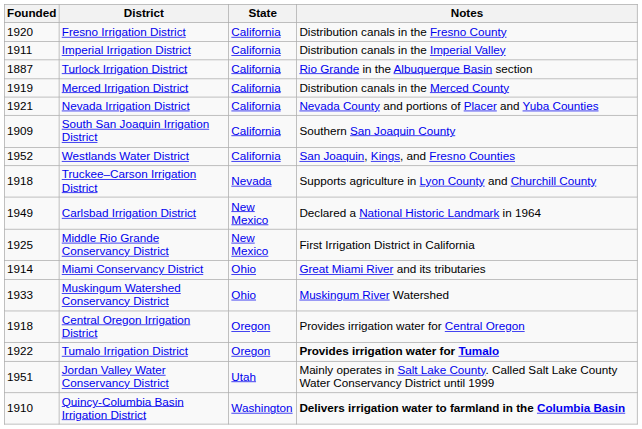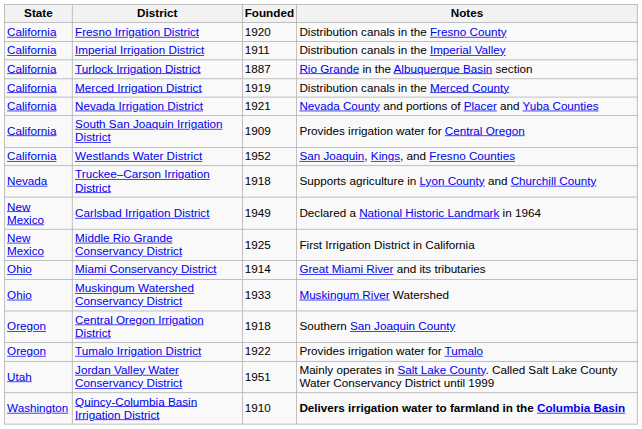 <table class="wikitable sortable">
 <tr>
+<th>State</th>
+<th>District</th>
 <th>Founded</th>
-<th>District</th>
-<th>State</th>
 <th>Notes</th>
 </tr>
 <tr>
+<td><a href='#'>California</a></td>
+<td><a href='#'>Fresno Irrigation District</a></td>
 <td>1920</td>
-<td><a href='#'>Fresno Irrigation District</a></td>
-<td><a href='#'>California</a></td>
 <td>Distribution canals in the <a href='#'>Fresno County</a></td>
 </tr>
 <tr>
+<td><a href='#'>California</a></td>
+<td><a href='#'>Imperial Irrigation District</a></td>
 <td>1911</td>
-<td><a href='#'>Imperial Irrigation District</a></td>
-<td><a href='#'>California</a></td>
 <td>Distribution canals in the <a href='#'>Imperial Valley</a></td>
 </tr>
 <tr>
+<td><a href='#'>California</a></td>
+<td><a href='#'>Turlock Irrigation District</a></td>
 <td>1887</td>
-<td><a href='#'>Turlock Irrigation District</a></td>
-<td><a href='#'>California</a></td>
 <td><a href='#'>Rio Grande</a> in the <a href='#'>Albuquerque Basin</a> section</td>
 </tr>
 <tr>
+<td><a href='#'>California</a></td>
+<td><a href='#'>Merced Irrigation District</a></td>
 <td>1919</td>
-<td><a href='#'>Merced Irrigation District</a></td>
-<td><a href='#'>California</a></td>
 <td>Distribution canals in the <a href='#'>Merced County</a></td>
 </tr>
 <tr>
+<td><a href='#'>California</a></td>
+<td><a href='#'>Nevada Irrigation District</a></td>
 <td>1921</td>
-<td><a href='#'>Nevada Irrigation District</a></td>
-<td><a href='#'>California</a></td>
 <td><a href='#'>Nevada County</a> and portions of <a href='#'>Placer</a> and <a href='#'>Yuba Counties</a></td>
 </tr>
 <tr>
+<td><a href='#'>California</a></td>
+<td><a href='#'>South San Joaquin Irrigation District</a></td>
 <td>1909</td>
-<td><a href='#'>South San Joaquin Irrigation District</a></td>
+<td>Provides irrigation water for <a href='#'>Central Oregon</a></td>
+</tr>
+<tr>
 <td><a href='#'>California</a></td>
+<td><a href='#'>Westlands Water District</a></td>
+<td>1952</td>
+<td><a href='#'>San Joaquin</a>, <a href='#'>Kings</a>, and <a href='#'>Fresno Counties</a></td>
+</tr>
+<tr>
+<td><a href='#'>Nevada</a></td>
+<td><a href='#'>Truckee–Carson Irrigation District</a></td>
+<td>1918</td>
+<td>Supports agriculture in <a href='#'>Lyon County</a> and <a href='#'>Churchill County</a></td>
+</tr>
+<tr>
+<td><a href='#'>New Mexico</a></td>
+<td><a href='#'>Carlsbad Irrigation District</a></td>
+<td>1949</td>
+<td>Declared a <a href='#'>National Historic Landmark</a> in 1964</td>
+</tr>
+<tr>
+<td><a href='#'>New Mexico</a></td>
+<td><a href='#'>Middle Rio Grande Conservancy District</a></td>
+<td>1925</td>
+<td>First Irrigation District in California</td>
+</tr>
+<tr>
+<td><a href='#'>Ohio</a></td>
+<td><a href='#'>Miami Conservancy District</a></td>
+<td>1914</td>
+<td><a href='#'>Great Miami River</a> and its tributaries</td>
+</tr>
+<tr>
+<td><a href='#'>Ohio</a></td>
+<td><a href='#'>Muskingum Watershed Conservancy District</a></td>
+<td>1933</td>
+<td><a href='#'>Muskingum River</a> Watershed</td>
+</tr>
+<tr>
+<td><a href='#'>Oregon</a></td>
+<td><a href='#'>Central Oregon Irrigation District</a></td>
+<td>1918</td>
 <td>Southern <a href='#'>San Joaquin County</a></td>
 </tr>
 <tr>
-<td>1952</td>
-<td><a href='#'>Westlands Water District</a></td>
-<td><a href='#'>California</a></td>
-<td><a href='#'>San Joaquin</a>, <a href='#'>Kings</a>, and <a href='#'>Fresno Counties</a></td>
+<td><a href='#'>Oregon</a></td>
+<td><a href='#'>Tumalo Irrigation District</a></td>
+<td>1922</td>
+<td>Provides irrigation water for <a href='#'>Tumalo</a></td>
 </tr>
 <tr>
-<td>1918</td>
-<td><a href='#'>Truckee–Carson Irrigation District</a></td>
-<td><a href='#'>Nevada</a></td>
-<td>Supports agriculture in <a href='#'>Lyon County</a> and <a href='#'>Churchill County</a></td>
-</tr>
-<tr>
-<td>1949</td>
-<td><a href='#'>Carlsbad Irrigation District</a></td>
-<td><a href='#'>New Mexico</a></td>
-<td>Declared a <a href='#'>National Historic Landmark</a> in 1964</td>
-</tr>
-<tr>
-<td>1925</td>
-<td><a href='#'>Middle Rio Grande Conservancy District</a></td>
-<td><a href='#'>New Mexico</a></td>
-<td>First Irrigation District in California</td>
-</tr>
-<tr>
-<td>1914</td>
-<td><a href='#'>Miami Conservancy District</a></td>
-<td><a href='#'>Ohio</a></td>
-<td><a href='#'>Great Miami River</a> and its tributaries</td>
-</tr>
-<tr>
-<td>1933</td>
-<td><a href='#'>Muskingum Watershed Conservancy District</a></td>
-<td><a href='#'>Ohio</a></td>
-<td><a href='#'>Muskingum River</a> Watershed</td>
-</tr>
-<tr>
-<td>1918</td>
-<td><a href='#'>Central Oregon Irrigation District</a></td>
-<td><a href='#'>Oregon</a></td>
-<td>Provides irrigation water for <a href='#'>Central Oregon</a></td>
-</tr>
-<tr>
-<td>1922</td>
-<td><a href='#'>Tumalo Irrigation District</a></td>
-<td><a href='#'>Oregon</a></td>
-<td><strong>Provides irrigation water for <a href='#'>Tumalo</a></strong></td>
-</tr>
-<tr>
+<td><a href='#'>Utah</a></td>
+<td><a href='#'>Jordan Valley Water Conservancy District</a></td>
 <td>1951</td>
-<td><a href='#'>Jordan Valley Water Conservancy District</a></td>
-<td><a href='#'>Utah</a></td>
 <td>Mainly operates in <a href='#'>Salt Lake County</a>. Called Salt Lake County Water Conservancy District until 1999</td>
 </tr>
 <tr>
+<td><a href='#'>Washington</a></td>
+<td><a href='#'>Quincy-Columbia Basin Irrigation District</a></td>
 <td>1910</td>
-<td><a href='#'>Quincy-Columbia Basin Irrigation District</a></td>
-<td><a href='#'>Washington</a></td>
 <td><strong>Delivers irrigation water to farmland in the <a href='#'>Columbia Basin</a></strong></td>
 </tr>
 </table>
